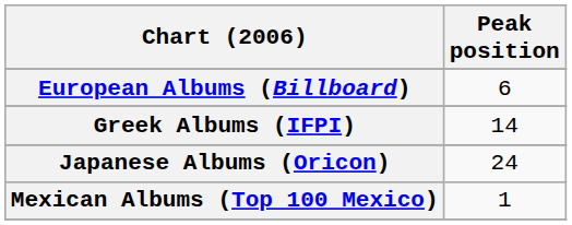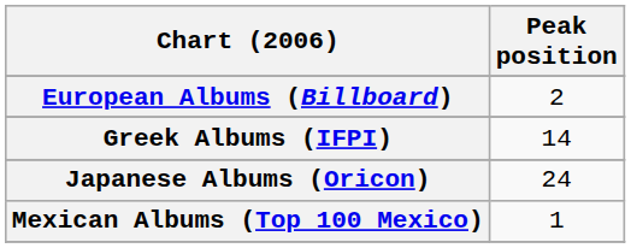 <table class="wikitable sortable plainrowheaders" style="text-align:center">
 <tr>
 <th scope="col">Chart (2006)</th>
 <th scope="col">Peak<br>position</th>
 </tr>
 <tr>
 </tr>
 <tr>
 </tr>
 <tr>
 </tr>
 <tr>
 </tr>
 <tr>
 </tr>
 <tr>
 </tr>
 <tr>
 </tr>
 <tr>
 <th scope="row"><a href='#'>European Albums</a> (<em><a href='#'>Billboard</a></em>)</th>
-<td>6</td>
+<td>2</td>
 </tr>
 <tr>
 </tr>
 <tr>
 </tr>
 <tr>
 </tr>
 <tr>
 <th scope="row">Greek Albums (<a href='#'>IFPI</a>)</th>
 <td>14</td>
 </tr>
 <tr>
 </tr>
 <tr>
 </tr>
 <tr>
 <th scope="row">Japanese Albums (<a href='#'>Oricon</a>)</th>
 <td>24</td>
 </tr>
 <tr>
 <th scope="row">Mexican Albums (<a href='#'>Top 100 Mexico</a>)</th>
 <td>1</td>
 </tr>
 <tr>
 </tr>
 <tr>
 </tr>
 <tr>
 </tr>
 <tr>
 </tr>
 <tr>
 </tr>
 <tr>
 </tr>
 <tr>
 </tr>
 <tr>
 </tr>
 <tr>
 </tr>
 <tr>
 </tr>
 <tr>
 </tr>
 </table>
